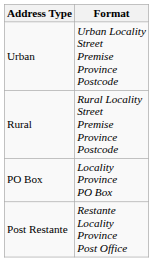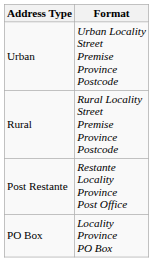 <table class="wikitable">
 <tr>
 <th>Address Type</th>
 <th>Format</th>
 </tr>
 <tr>
 <td>Urban</td>
 <td><em>Urban Locality</em><br><em>Street</em><br><em>Premise</em><br><em>Province</em><br><em>Postcode</em></td>
 </tr>
 <tr>
 <td>Rural</td>
 <td><em>Rural Locality</em><br><em>Street</em><br><em>Premise</em><br><em>Province</em><br><em>Postcode</em></td>
 </tr>
 <tr>
+<td>Post Restante</td>
+<td><em>Restante</em><br><em>Locality</em><br><em>Province</em><br><em>Post Office</em></td>
+</tr>
+<tr>
 <td>PO Box</td>
 <td><em>Locality</em><br><em>Province</em><br><em>PO Box</em></td>
 </tr>
-<tr>
-<td>Post Restante</td>
-<td><em>Restante</em><br><em>Locality</em><br><em>Province</em><br><em>Post Office</em></td>
-</tr>
 </table>
